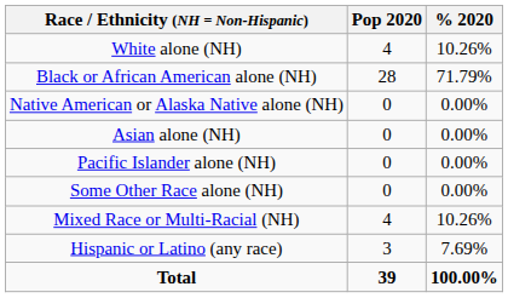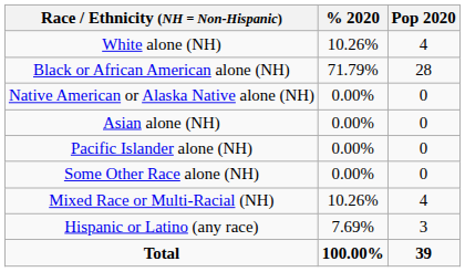 <table class="wikitable" style="text-align:center;">
 <tr>
 <th>Race / Ethnicity <small>(<em>NH = Non-Hispanic</em>)</small></th>
+<th>% 2020</th>
 <th>Pop 2020</th>
-<th>% 2020</th>
 </tr>
 <tr>
 <td><a href='#'>White</a> alone (NH)</td>
+<td>10.26%</td>
 <td>4</td>
-<td>10.26%</td>
 </tr>
 <tr>
 <td><a href='#'>Black or African American</a> alone (NH)</td>
+<td>71.79%</td>
 <td>28</td>
-<td>71.79%</td>
 </tr>
 <tr>
 <td><a href='#'>Native American</a> or <a href='#'>Alaska Native</a> alone (NH)</td>
+<td>0.00%</td>
 <td>0</td>
-<td>0.00%</td>
 </tr>
 <tr>
 <td><a href='#'>Asian</a> alone (NH)</td>
+<td>0.00%</td>
 <td>0</td>
-<td>0.00%</td>
 </tr>
 <tr>
 <td><a href='#'>Pacific Islander</a> alone (NH)</td>
+<td>0.00%</td>
 <td>0</td>
-<td>0.00%</td>
 </tr>
 <tr>
 <td><a href='#'>Some Other Race</a> alone (NH)</td>
+<td>0.00%</td>
 <td>0</td>
-<td>0.00%</td>
 </tr>
 <tr>
 <td><a href='#'>Mixed Race or Multi-Racial</a> (NH)</td>
+<td>10.26%</td>
 <td>4</td>
-<td>10.26%</td>
 </tr>
 <tr>
 <td><a href='#'>Hispanic or Latino</a> (any race)</td>
+<td>7.69%</td>
 <td>3</td>
-<td>7.69%</td>
 </tr>
 <tr>
 <td><strong>Total</strong></td>
+<td><strong>100.00%</strong></td>
 <td><strong>39</strong></td>
-<td><strong>100.00%</strong></td>
 </tr>
 </table>
